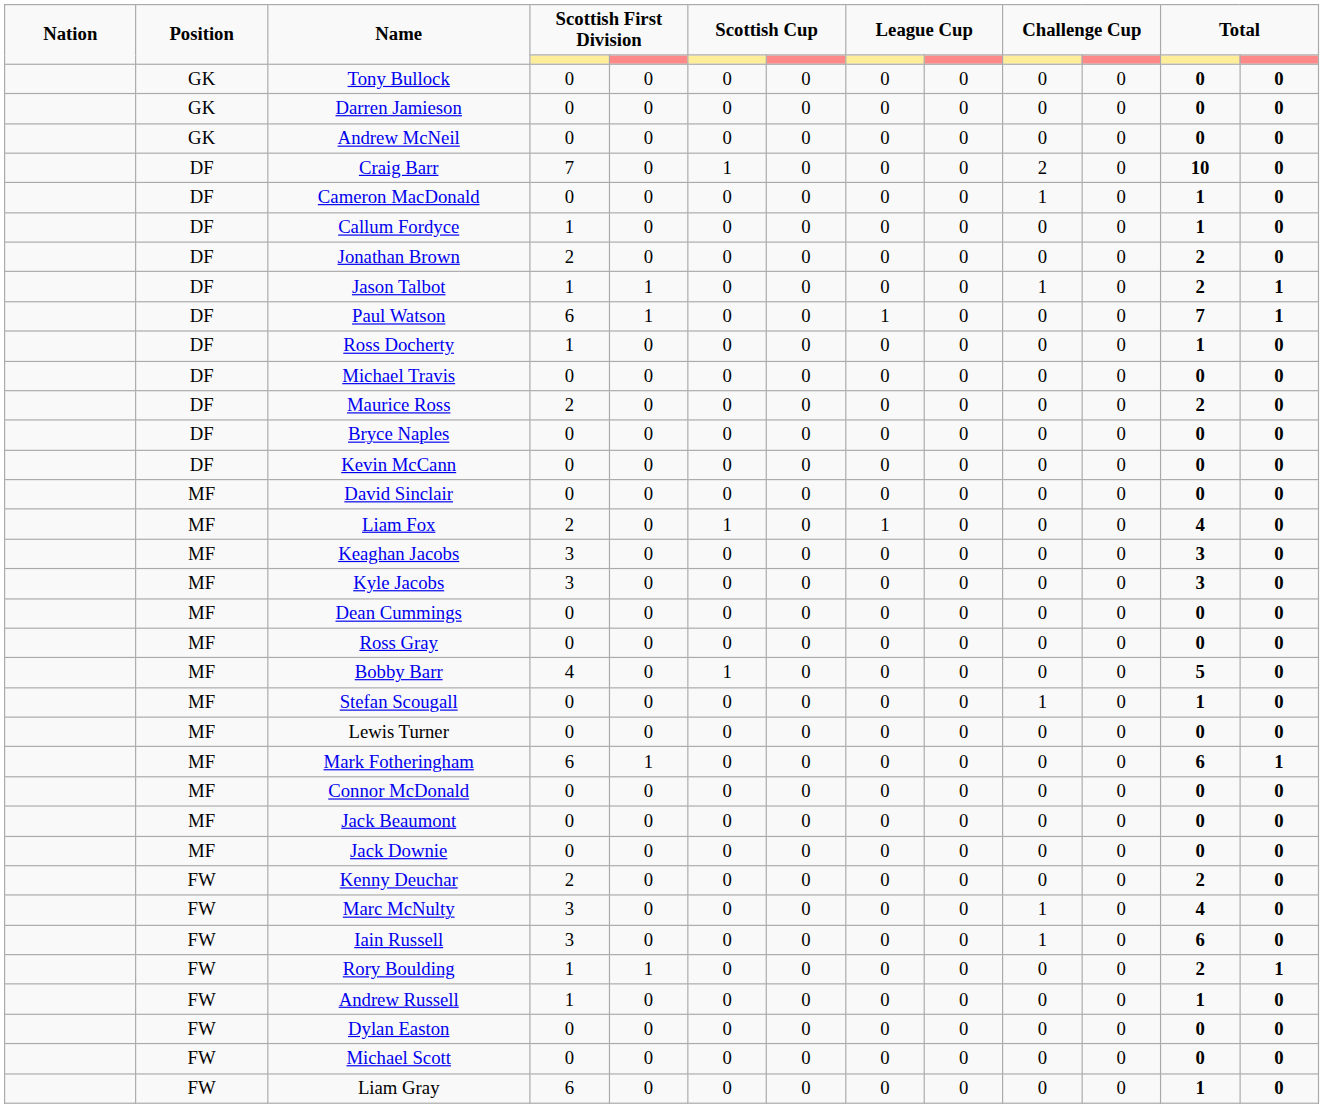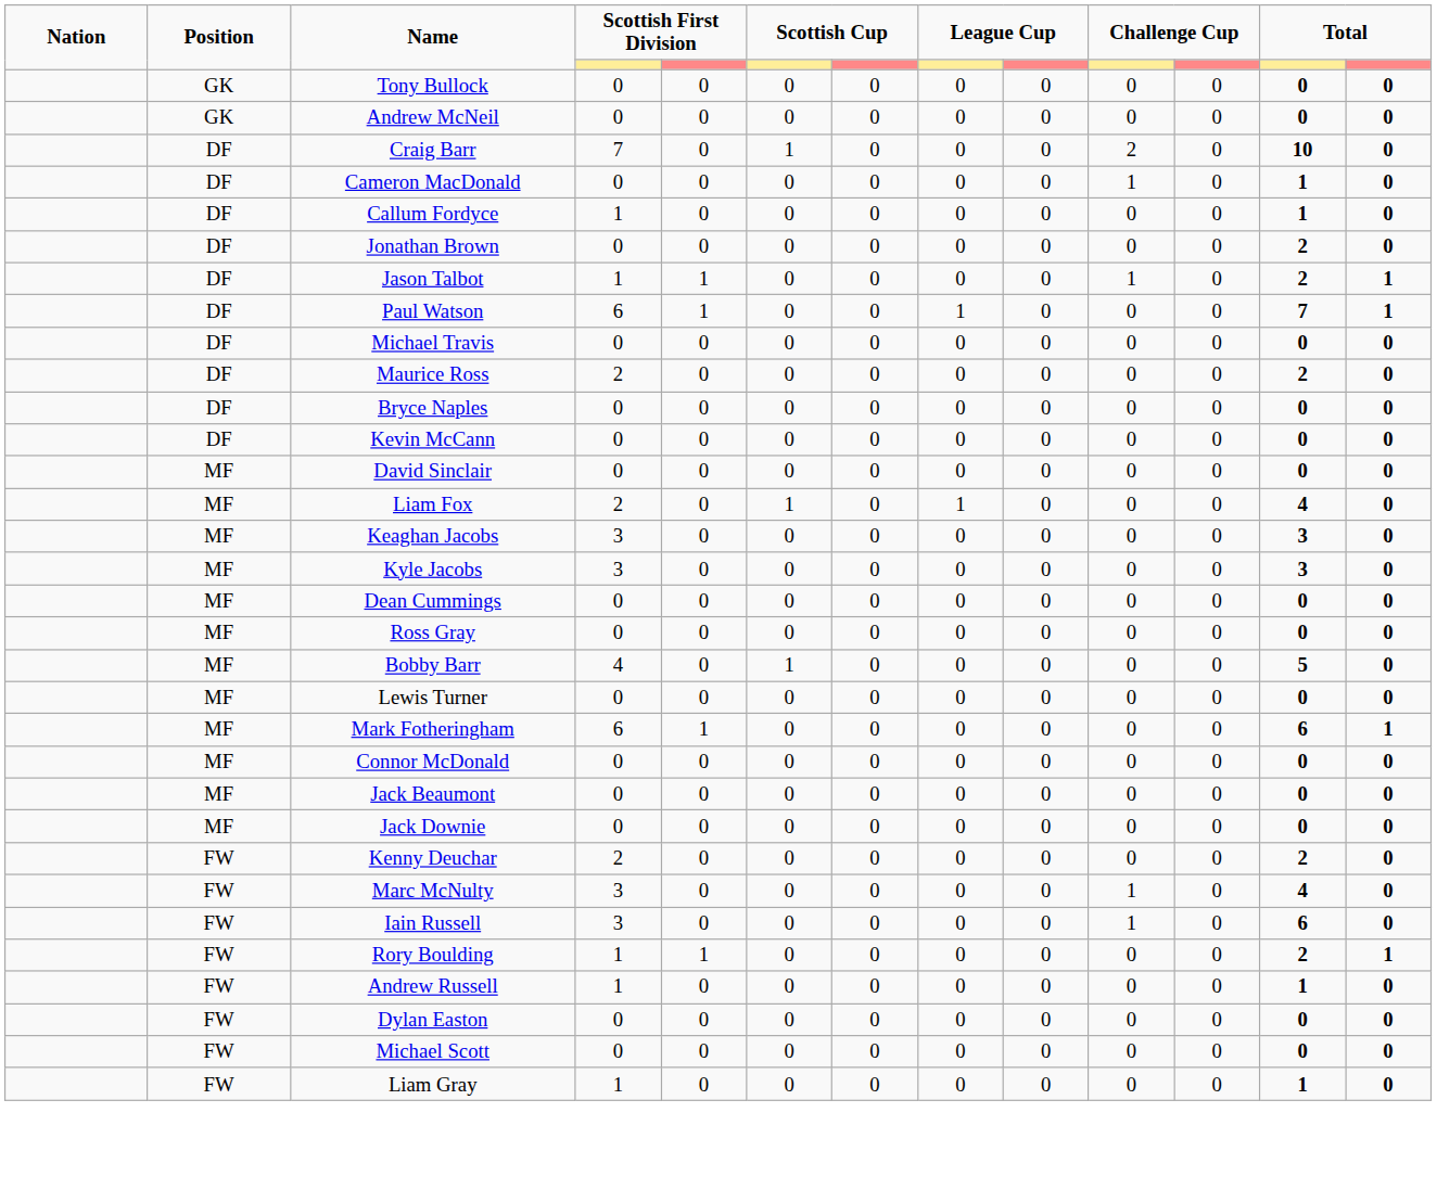 <table class="wikitable" style="text-align:center;">
 <tr style="text-align:center;">
 <td rowspan="2"  style="width:10%; "><strong>Nation</strong></td>
 <td rowspan="2"  style="width:10%; "><strong>Position</strong></td>
 <td rowspan="2"  style="width:20%; "><strong>Name</strong></td>
 <td colspan="2"><strong>Scottish First Division</strong></td>
 <td colspan="2"><strong>Scottish Cup</strong></td>
 <td colspan="2"><strong>League Cup</strong></td>
 <td colspan="2"><strong>Challenge Cup</strong></td>
 <td colspan="2"><strong>Total </strong></td>
 </tr>
 <tr>
 <th style="width:60px; background:#fe9;"></th>
 <th style="width:60px; background:#ff8888;"></th>
 <th style="width:60px; background:#fe9;"></th>
 <th style="width:60px; background:#ff8888;"></th>
 <th style="width:60px; background:#fe9;"></th>
 <th style="width:60px; background:#ff8888;"></th>
 <th style="width:60px; background:#fe9;"></th>
 <th style="width:60px; background:#ff8888;"></th>
 <th style="width:60px; background:#fe9;"></th>
 <th style="width:60px; background:#ff8888;"></th>
 </tr>
 <tr>
 <td></td>
 <td>GK</td>
 <td><a href='#'>Tony Bullock</a></td>
-<td>0</td>
-<td>0</td>
-<td>0</td>
-<td>0</td>
-<td>0</td>
-<td>0</td>
-<td>0</td>
-<td>0</td>
-<td><strong>0</strong></td>
-<td><strong>0</strong></td>
-</tr>
-<tr>
-<td></td>
-<td>GK</td>
-<td><a href='#'>Darren Jamieson</a></td>
 <td>0</td>
 <td>0</td>
 <td>0</td>
 <td>0</td>
 <td>0</td>
 <td>0</td>
 <td>0</td>
 <td>0</td>
 <td><strong>0</strong></td>
 <td><strong>0</strong></td>
 </tr>
 <tr>
 <td></td>
 <td>GK</td>
 <td><a href='#'>Andrew McNeil</a></td>
 <td>0</td>
 <td>0</td>
 <td>0</td>
 <td>0</td>
 <td>0</td>
 <td>0</td>
 <td>0</td>
 <td>0</td>
 <td><strong>0</strong></td>
 <td><strong>0</strong></td>
 </tr>
 <tr>
 <td></td>
 <td>DF</td>
 <td><a href='#'>Craig Barr</a></td>
 <td>7</td>
 <td>0</td>
 <td>1</td>
 <td>0</td>
 <td>0</td>
 <td>0</td>
 <td>2</td>
 <td>0</td>
 <td><strong>10</strong></td>
 <td><strong>0</strong></td>
 </tr>
 <tr>
 <td></td>
 <td>DF</td>
 <td><a href='#'>Cameron MacDonald</a></td>
 <td>0</td>
 <td>0</td>
 <td>0</td>
 <td>0</td>
 <td>0</td>
 <td>0</td>
 <td>1</td>
 <td>0</td>
 <td><strong>1</strong></td>
 <td><strong>0</strong></td>
 </tr>
 <tr>
 <td></td>
 <td>DF</td>
 <td><a href='#'>Callum Fordyce</a></td>
 <td>1</td>
 <td>0</td>
 <td>0</td>
 <td>0</td>
 <td>0</td>
 <td>0</td>
 <td>0</td>
 <td>0</td>
 <td><strong>1</strong></td>
 <td><strong>0</strong></td>
 </tr>
 <tr>
 <td></td>
 <td>DF</td>
 <td><a href='#'>Jonathan Brown</a></td>
-<td>2</td>
+<td>0</td>
 <td>0</td>
 <td>0</td>
 <td>0</td>
 <td>0</td>
 <td>0</td>
 <td>0</td>
 <td>0</td>
 <td><strong>2</strong></td>
 <td><strong>0</strong></td>
 </tr>
 <tr>
 <td></td>
 <td>DF</td>
 <td><a href='#'>Jason Talbot</a></td>
 <td>1</td>
 <td>1</td>
 <td>0</td>
 <td>0</td>
 <td>0</td>
 <td>0</td>
 <td>1</td>
 <td>0</td>
 <td><strong>2</strong></td>
 <td><strong>1</strong></td>
 </tr>
 <tr>
 <td></td>
 <td>DF</td>
 <td><a href='#'>Paul Watson</a></td>
 <td>6</td>
 <td>1</td>
 <td>0</td>
 <td>0</td>
 <td>1</td>
 <td>0</td>
 <td>0</td>
 <td>0</td>
 <td><strong>7</strong></td>
 <td><strong>1</strong></td>
-</tr>
-<tr>
-<td></td>
-<td>DF</td>
-<td><a href='#'>Ross Docherty</a></td>
-<td>1</td>
-<td>0</td>
-<td>0</td>
-<td>0</td>
-<td>0</td>
-<td>0</td>
-<td>0</td>
-<td>0</td>
-<td><strong>1</strong></td>
-<td><strong>0</strong></td>
 </tr>
 <tr>
 <td></td>
 <td>DF</td>
 <td><a href='#'>Michael Travis</a></td>
 <td>0</td>
 <td>0</td>
 <td>0</td>
 <td>0</td>
 <td>0</td>
 <td>0</td>
 <td>0</td>
 <td>0</td>
 <td><strong>0</strong></td>
 <td><strong>0</strong></td>
 </tr>
 <tr>
 <td></td>
 <td>DF</td>
 <td><a href='#'>Maurice Ross</a></td>
 <td>2</td>
 <td>0</td>
 <td>0</td>
 <td>0</td>
 <td>0</td>
 <td>0</td>
 <td>0</td>
 <td>0</td>
 <td><strong>2</strong></td>
 <td><strong>0</strong></td>
 </tr>
 <tr>
 <td></td>
 <td>DF</td>
 <td><a href='#'>Bryce Naples</a></td>
 <td>0</td>
 <td>0</td>
 <td>0</td>
 <td>0</td>
 <td>0</td>
 <td>0</td>
 <td>0</td>
 <td>0</td>
 <td><strong>0</strong></td>
 <td><strong>0</strong></td>
 </tr>
 <tr>
 <td></td>
 <td>DF</td>
 <td><a href='#'>Kevin McCann</a></td>
 <td>0</td>
 <td>0</td>
 <td>0</td>
 <td>0</td>
 <td>0</td>
 <td>0</td>
 <td>0</td>
 <td>0</td>
 <td><strong>0</strong></td>
 <td><strong>0</strong></td>
 </tr>
 <tr>
 <td></td>
 <td>MF</td>
 <td><a href='#'>David Sinclair</a></td>
 <td>0</td>
 <td>0</td>
 <td>0</td>
 <td>0</td>
 <td>0</td>
 <td>0</td>
 <td>0</td>
 <td>0</td>
 <td><strong>0</strong></td>
 <td><strong>0</strong></td>
 </tr>
 <tr>
 <td></td>
 <td>MF</td>
 <td><a href='#'>Liam Fox</a></td>
 <td>2</td>
 <td>0</td>
 <td>1</td>
 <td>0</td>
 <td>1</td>
 <td>0</td>
 <td>0</td>
 <td>0</td>
 <td><strong>4</strong></td>
 <td><strong>0</strong></td>
 </tr>
 <tr>
 <td></td>
 <td>MF</td>
 <td><a href='#'>Keaghan Jacobs</a></td>
 <td>3</td>
 <td>0</td>
 <td>0</td>
 <td>0</td>
 <td>0</td>
 <td>0</td>
 <td>0</td>
 <td>0</td>
 <td><strong>3</strong></td>
 <td><strong>0</strong></td>
 </tr>
 <tr>
 <td></td>
 <td>MF</td>
 <td><a href='#'>Kyle Jacobs</a></td>
 <td>3</td>
 <td>0</td>
 <td>0</td>
 <td>0</td>
 <td>0</td>
 <td>0</td>
 <td>0</td>
 <td>0</td>
 <td><strong>3</strong></td>
 <td><strong>0</strong></td>
 </tr>
 <tr>
 <td></td>
 <td>MF</td>
 <td><a href='#'>Dean Cummings</a></td>
 <td>0</td>
 <td>0</td>
 <td>0</td>
 <td>0</td>
 <td>0</td>
 <td>0</td>
 <td>0</td>
 <td>0</td>
 <td><strong>0</strong></td>
 <td><strong>0</strong></td>
 </tr>
 <tr>
 <td></td>
 <td>MF</td>
 <td><a href='#'>Ross Gray</a></td>
 <td>0</td>
 <td>0</td>
 <td>0</td>
 <td>0</td>
 <td>0</td>
 <td>0</td>
 <td>0</td>
 <td>0</td>
 <td><strong>0</strong></td>
 <td><strong>0</strong></td>
 </tr>
 <tr>
 <td></td>
 <td>MF</td>
 <td><a href='#'>Bobby Barr</a></td>
 <td>4</td>
 <td>0</td>
 <td>1</td>
 <td>0</td>
 <td>0</td>
 <td>0</td>
 <td>0</td>
 <td>0</td>
 <td><strong>5</strong></td>
-<td><strong>0</strong></td>
-</tr>
-<tr>
-<td></td>
-<td>MF</td>
-<td><a href='#'>Stefan Scougall</a></td>
-<td>0</td>
-<td>0</td>
-<td>0</td>
-<td>0</td>
-<td>0</td>
-<td>0</td>
-<td>1</td>
-<td>0</td>
-<td><strong>1</strong></td>
 <td><strong>0</strong></td>
 </tr>
 <tr>
 <td></td>
 <td>MF</td>
 <td>Lewis Turner</td>
 <td>0</td>
 <td>0</td>
 <td>0</td>
 <td>0</td>
 <td>0</td>
 <td>0</td>
 <td>0</td>
 <td>0</td>
 <td><strong>0</strong></td>
 <td><strong>0</strong></td>
 </tr>
 <tr>
 <td></td>
 <td>MF</td>
 <td><a href='#'>Mark Fotheringham</a></td>
 <td>6</td>
 <td>1</td>
 <td>0</td>
 <td>0</td>
 <td>0</td>
 <td>0</td>
 <td>0</td>
 <td>0</td>
 <td><strong>6</strong></td>
 <td><strong>1</strong></td>
 </tr>
 <tr>
 <td></td>
 <td>MF</td>
 <td><a href='#'>Connor McDonald</a></td>
 <td>0</td>
 <td>0</td>
 <td>0</td>
 <td>0</td>
 <td>0</td>
 <td>0</td>
 <td>0</td>
 <td>0</td>
 <td><strong>0</strong></td>
 <td><strong>0</strong></td>
 </tr>
 <tr>
 <td></td>
 <td>MF</td>
 <td><a href='#'>Jack Beaumont</a></td>
 <td>0</td>
 <td>0</td>
 <td>0</td>
 <td>0</td>
 <td>0</td>
 <td>0</td>
 <td>0</td>
 <td>0</td>
 <td><strong>0</strong></td>
 <td><strong>0</strong></td>
 </tr>
 <tr>
 <td></td>
 <td>MF</td>
 <td><a href='#'>Jack Downie</a></td>
 <td>0</td>
 <td>0</td>
 <td>0</td>
 <td>0</td>
 <td>0</td>
 <td>0</td>
 <td>0</td>
 <td>0</td>
 <td><strong>0</strong></td>
 <td><strong>0</strong></td>
 </tr>
 <tr>
 <td></td>
 <td>FW</td>
 <td><a href='#'>Kenny Deuchar</a></td>
 <td>2</td>
 <td>0</td>
 <td>0</td>
 <td>0</td>
 <td>0</td>
 <td>0</td>
 <td>0</td>
 <td>0</td>
 <td><strong>2</strong></td>
 <td><strong>0</strong></td>
 </tr>
 <tr>
 <td></td>
 <td>FW</td>
 <td><a href='#'>Marc McNulty</a></td>
 <td>3</td>
 <td>0</td>
 <td>0</td>
 <td>0</td>
 <td>0</td>
 <td>0</td>
 <td>1</td>
 <td>0</td>
 <td><strong>4</strong></td>
 <td><strong>0</strong></td>
 </tr>
 <tr>
 <td></td>
 <td>FW</td>
 <td><a href='#'>Iain Russell</a></td>
 <td>3</td>
 <td>0</td>
 <td>0</td>
 <td>0</td>
 <td>0</td>
 <td>0</td>
 <td>1</td>
 <td>0</td>
 <td><strong>6</strong></td>
 <td><strong>0</strong></td>
 </tr>
 <tr>
 <td></td>
 <td>FW</td>
 <td><a href='#'>Rory Boulding</a></td>
 <td>1</td>
 <td>1</td>
 <td>0</td>
 <td>0</td>
 <td>0</td>
 <td>0</td>
 <td>0</td>
 <td>0</td>
 <td><strong>2</strong></td>
 <td><strong>1</strong></td>
 </tr>
 <tr>
 <td></td>
 <td>FW</td>
 <td><a href='#'>Andrew Russell</a></td>
 <td>1</td>
 <td>0</td>
 <td>0</td>
 <td>0</td>
 <td>0</td>
 <td>0</td>
 <td>0</td>
 <td>0</td>
 <td><strong>1</strong></td>
 <td><strong>0</strong></td>
 </tr>
 <tr>
 <td></td>
 <td>FW</td>
 <td><a href='#'>Dylan Easton</a></td>
 <td>0</td>
 <td>0</td>
 <td>0</td>
 <td>0</td>
 <td>0</td>
 <td>0</td>
 <td>0</td>
 <td>0</td>
 <td><strong>0</strong></td>
 <td><strong>0</strong></td>
 </tr>
 <tr>
 <td></td>
 <td>FW</td>
 <td><a href='#'>Michael Scott</a></td>
 <td>0</td>
 <td>0</td>
 <td>0</td>
 <td>0</td>
 <td>0</td>
 <td>0</td>
 <td>0</td>
 <td>0</td>
 <td><strong>0</strong></td>
 <td><strong>0</strong></td>
 </tr>
 <tr>
 <td></td>
 <td>FW</td>
 <td>Liam Gray</td>
-<td>6</td>
+<td>1</td>
 <td>0</td>
 <td>0</td>
 <td>0</td>
 <td>0</td>
 <td>0</td>
 <td>0</td>
 <td>0</td>
 <td><strong>1</strong></td>
 <td><strong>0</strong></td>
 </tr>
 </table>
